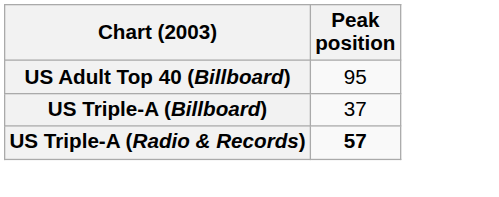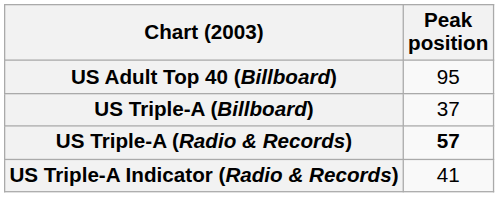 <table class="wikitable sortable plainrowheaders" style="text-align:center">
 <tr>
 <th scope="col">Chart (2003)</th>
 <th scope="col">Peak<br>position</th>
 </tr>
 <tr>
 <th scope="row">US Adult Top 40 (<em>Billboard</em>)</th>
 <td>95</td>
 </tr>
 <tr>
 <th scope="row">US Triple-A (<em>Billboard</em>)</th>
 <td>37</td>
 </tr>
 <tr>
 <th scope="row">US Triple-A (<em>Radio & Records</em>)</th>
 <td><strong>57</strong></td>
 </tr>
+<tr>
+<th scope="row">US Triple-A Indicator (<em>Radio & Records</em>)</th>
+<td>41</td>
+</tr>
 </table>
